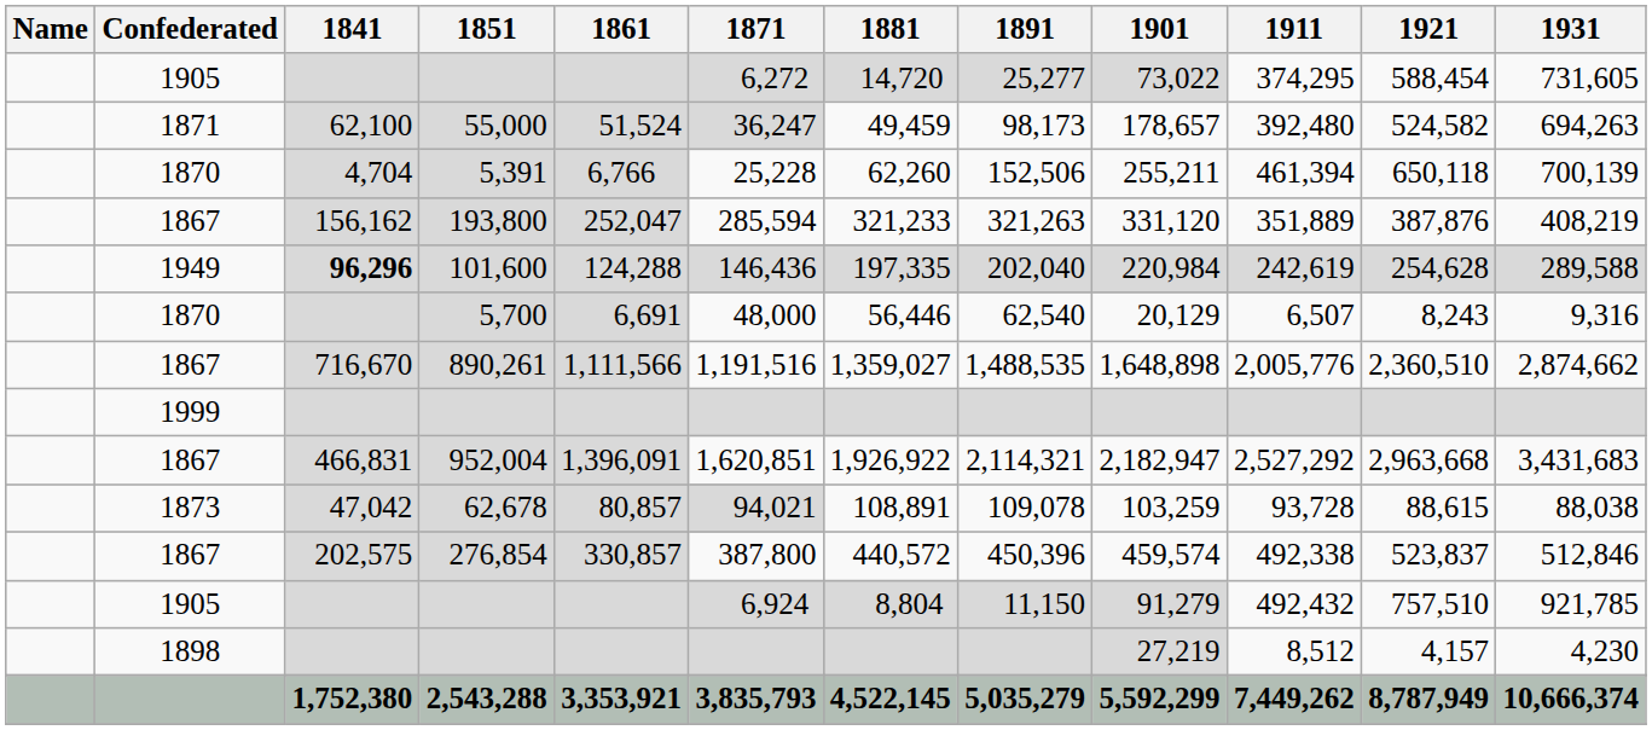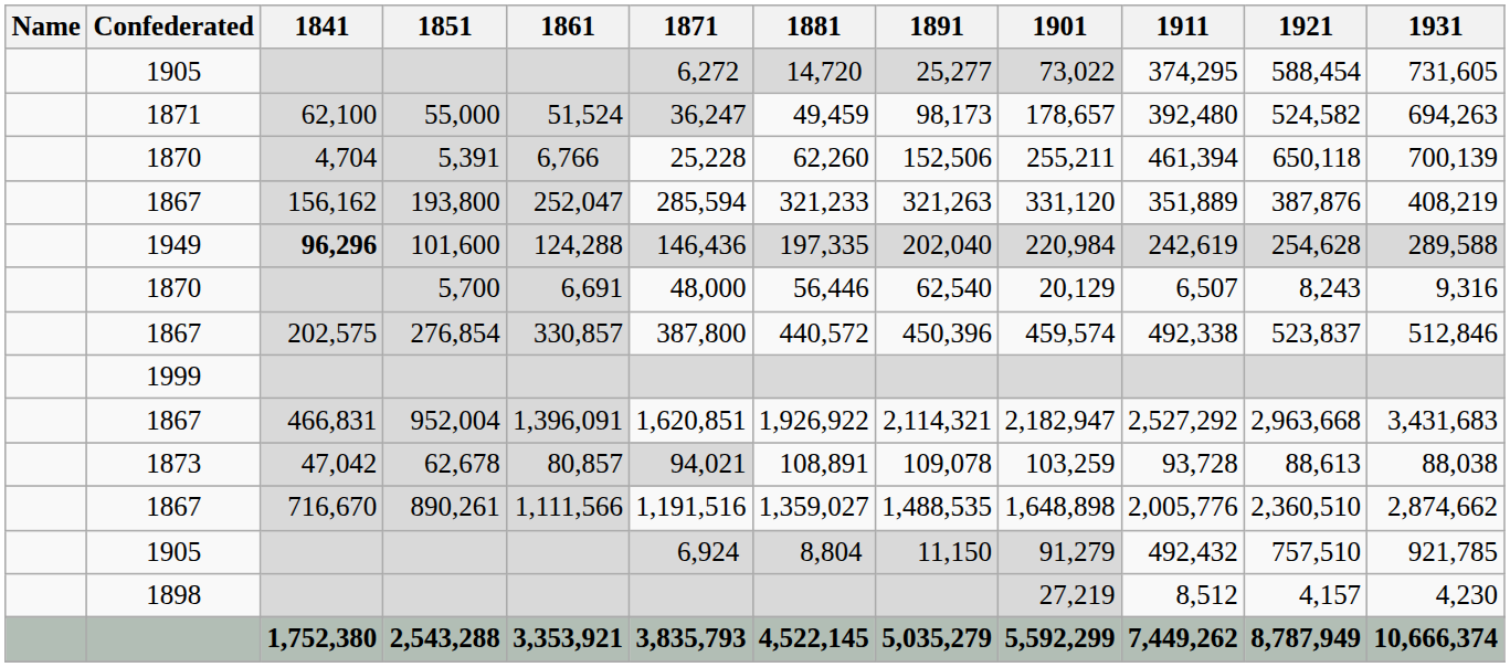 <table class="wikitable sortable" style="text-align:right;">
 <tr>
 <th>Name</th>
 <th data-sort-type="number">Confederated</th>
 <th data-sort-type="number">1841</th>
 <th data-sort-type="number">1851</th>
 <th data-sort-type="number">1861</th>
 <th data-sort-type="number">1871</th>
 <th data-sort-type="number">1881</th>
 <th data-sort-type="number">1891</th>
 <th data-sort-type="number">1901</th>
 <th data-sort-type="number">1911</th>
 <th data-sort-type="number">1921</th>
 <th data-sort-type="number">1931</th>
 </tr>
 <tr>
 <td height="13" align="left"><strong></strong></td>
 <td align="center">1905</td>
 <td style="background-color:#D9D9D9"> </td>
 <td style="background-color:#D9D9D9"> </td>
 <td style="background-color:#D9D9D9"> </td>
 <td style="background-color:#D9D9D9">6,272 </td>
 <td style="background-color:#D9D9D9">14,720 </td>
 <td style="background-color:#D9D9D9">25,277</td>
 <td style="background-color:#D9D9D9">73,022</td>
 <td>374,295</td>
 <td>588,454</td>
 <td>731,605</td>
 </tr>
 <tr>
 <td height="13" align="left"><strong></strong></td>
 <td align="center">1871</td>
 <td style="background-color:#D9D9D9">62,100</td>
 <td style="background-color:#D9D9D9">55,000</td>
 <td style="background-color:#D9D9D9">51,524</td>
 <td style="background-color:#D9D9D9">36,247</td>
 <td>49,459</td>
 <td>98,173</td>
 <td>178,657</td>
 <td>392,480</td>
 <td>524,582</td>
 <td>694,263</td>
 </tr>
 <tr>
 <td height="13" align="left"><strong></strong></td>
 <td align="center">1870</td>
 <td style="background-color:#D9D9D9">4,704</td>
 <td style="background-color:#D9D9D9">5,391</td>
 <td style="background-color:#D9D9D9" align="center">6,766</td>
 <td>25,228</td>
 <td>62,260</td>
 <td>152,506</td>
 <td>255,211</td>
 <td>461,394</td>
 <td>650,118</td>
 <td>700,139</td>
 </tr>
 <tr>
 <td height="13" align="left"><strong></strong></td>
 <td align="center">1867</td>
 <td style="background-color:#D9D9D9">156,162</td>
 <td style="background-color:#D9D9D9">193,800</td>
 <td style="background-color:#D9D9D9">252,047</td>
 <td>285,594</td>
 <td>321,233</td>
 <td>321,263</td>
 <td>331,120</td>
 <td>351,889</td>
 <td>387,876</td>
 <td>408,219</td>
 </tr>
 <tr>
 <td height="13" align="left"><strong></strong></td>
 <td align="center">1949</td>
 <td style="background-color:#D9D9D9"><strong>96,296</strong></td>
 <td style="background-color:#D9D9D9">101,600</td>
 <td style="background-color:#D9D9D9">124,288</td>
 <td style="background-color:#D9D9D9">146,436</td>
 <td style="background-color:#D9D9D9">197,335</td>
 <td style="background-color:#D9D9D9">202,040</td>
 <td style="background-color:#D9D9D9">220,984</td>
 <td style="background-color:#D9D9D9">242,619</td>
 <td style="background-color:#D9D9D9">254,628</td>
 <td style="background-color:#D9D9D9">289,588</td>
 </tr>
 <tr>
 <td height="13" align="left"><strong></strong></td>
 <td align="center">1870</td>
 <td style="background-color:#D9D9D9"> </td>
 <td style="background-color:#D9D9D9">5,700</td>
 <td style="background-color:#D9D9D9">6,691</td>
 <td>48,000</td>
 <td>56,446</td>
 <td>62,540</td>
 <td>20,129</td>
 <td>6,507</td>
 <td>8,243</td>
 <td>9,316</td>
 </tr>
 <tr>
 <td height="13" align="left"><strong></strong></td>
 <td align="center">1867</td>
-<td style="background-color:#D9D9D9">716,670</td>
-<td style="background-color:#D9D9D9">890,261</td>
-<td style="background-color:#D9D9D9">1,111,566</td>
-<td>1,191,516</td>
-<td>1,359,027</td>
-<td>1,488,535</td>
-<td>1,648,898</td>
-<td>2,005,776</td>
-<td>2,360,510</td>
-<td>2,874,662</td>
+<td style="background-color:#D9D9D9">202,575</td>
+<td style="background-color:#D9D9D9">276,854</td>
+<td style="background-color:#D9D9D9">330,857</td>
+<td>387,800</td>
+<td>440,572</td>
+<td>450,396</td>
+<td>459,574</td>
+<td>492,338</td>
+<td>523,837</td>
+<td>512,846</td>
 </tr>
 <tr>
 <td height="13" align="left"><strong></strong></td>
 <td align="center">1999</td>
 <td style="background-color:#D9D9D9"> </td>
 <td style="background-color:#D9D9D9"> </td>
 <td style="background-color:#D9D9D9"> </td>
 <td style="background-color:#D9D9D9"> </td>
 <td style="background-color:#D9D9D9"> </td>
 <td style="background-color:#D9D9D9"> </td>
 <td style="background-color:#D9D9D9"> </td>
 <td style="background-color:#D9D9D9"> </td>
 <td style="background-color:#D9D9D9"> </td>
 <td style="background-color:#D9D9D9"> </td>
 </tr>
 <tr>
 <td height="13" align="left"><strong></strong></td>
 <td align="center">1867</td>
 <td style="background-color:#D9D9D9">466,831</td>
 <td style="background-color:#D9D9D9">952,004</td>
 <td style="background-color:#D9D9D9">1,396,091</td>
 <td>1,620,851</td>
 <td>1,926,922</td>
 <td>2,114,321</td>
 <td>2,182,947</td>
 <td>2,527,292</td>
 <td>2,963,668</td>
 <td>3,431,683</td>
 </tr>
 <tr>
 <td height="13" align="left"><strong></strong></td>
 <td align="center">1873</td>
 <td style="background-color:#D9D9D9">47,042</td>
 <td style="background-color:#D9D9D9">62,678</td>
 <td style="background-color:#D9D9D9">80,857</td>
 <td style="background-color:#D9D9D9">94,021</td>
 <td>108,891</td>
 <td>109,078</td>
 <td>103,259</td>
 <td>93,728</td>
-<td>88,615</td>
+<td>88,613</td>
 <td>88,038</td>
 </tr>
 <tr>
 <td height="13" align="left"><strong></strong></td>
 <td align="center">1867</td>
-<td style="background-color:#D9D9D9">202,575</td>
-<td style="background-color:#D9D9D9">276,854</td>
-<td style="background-color:#D9D9D9">330,857</td>
-<td>387,800</td>
-<td>440,572</td>
-<td>450,396</td>
-<td>459,574</td>
-<td>492,338</td>
-<td>523,837</td>
-<td>512,846</td>
+<td style="background-color:#D9D9D9">716,670</td>
+<td style="background-color:#D9D9D9">890,261</td>
+<td style="background-color:#D9D9D9">1,111,566</td>
+<td>1,191,516</td>
+<td>1,359,027</td>
+<td>1,488,535</td>
+<td>1,648,898</td>
+<td>2,005,776</td>
+<td>2,360,510</td>
+<td>2,874,662</td>
 </tr>
 <tr>
 <td height="13" align="left"><strong></strong></td>
 <td align="center">1905</td>
 <td style="background-color:#D9D9D9"> </td>
 <td style="background-color:#D9D9D9"> </td>
 <td style="background-color:#D9D9D9"> </td>
 <td style="background-color:#D9D9D9">6,924 </td>
 <td style="background-color:#D9D9D9">8,804 </td>
 <td style="background-color:#D9D9D9">11,150</td>
 <td style="background-color:#D9D9D9">91,279</td>
 <td>492,432</td>
 <td>757,510</td>
 <td>921,785</td>
 </tr>
 <tr>
 <td height="13" align="left"><strong></strong></td>
 <td align="center">1898</td>
 <td style="background-color:#D9D9D9"> </td>
 <td style="background-color:#D9D9D9"> </td>
 <td style="background-color:#D9D9D9"> </td>
 <td style="background-color:#D9D9D9"> </td>
 <td style="background-color:#D9D9D9"> </td>
 <td style="background-color:#D9D9D9"> </td>
 <td style="background-color:#D9D9D9">27,219</td>
 <td>8,512</td>
 <td>4,157</td>
 <td>4,230</td>
 </tr>
 <tr>
 </tr>
 <tr class="sortbottom" bgcolor="B2BEB5">
 <td style="font-weight:bold" height="13" align="left"><strong></strong></td>
 <td align="center"> </td>
 <td style="font-weight:bold">1,752,380</td>
 <td style="font-weight:bold">2,543,288</td>
 <td style="font-weight:bold">3,353,921</td>
 <td style="font-weight:bold">3,835,793</td>
 <td style="font-weight:bold">4,522,145</td>
 <td style="font-weight:bold">5,035,279</td>
 <td style="font-weight:bold">5,592,299</td>
 <td style="font-weight:bold">7,449,262</td>
 <td style="font-weight:bold">8,787,949</td>
 <td style="font-weight:bold">10,666,374</td>
 </tr>
 <tr>
 </tr>
 </table>
